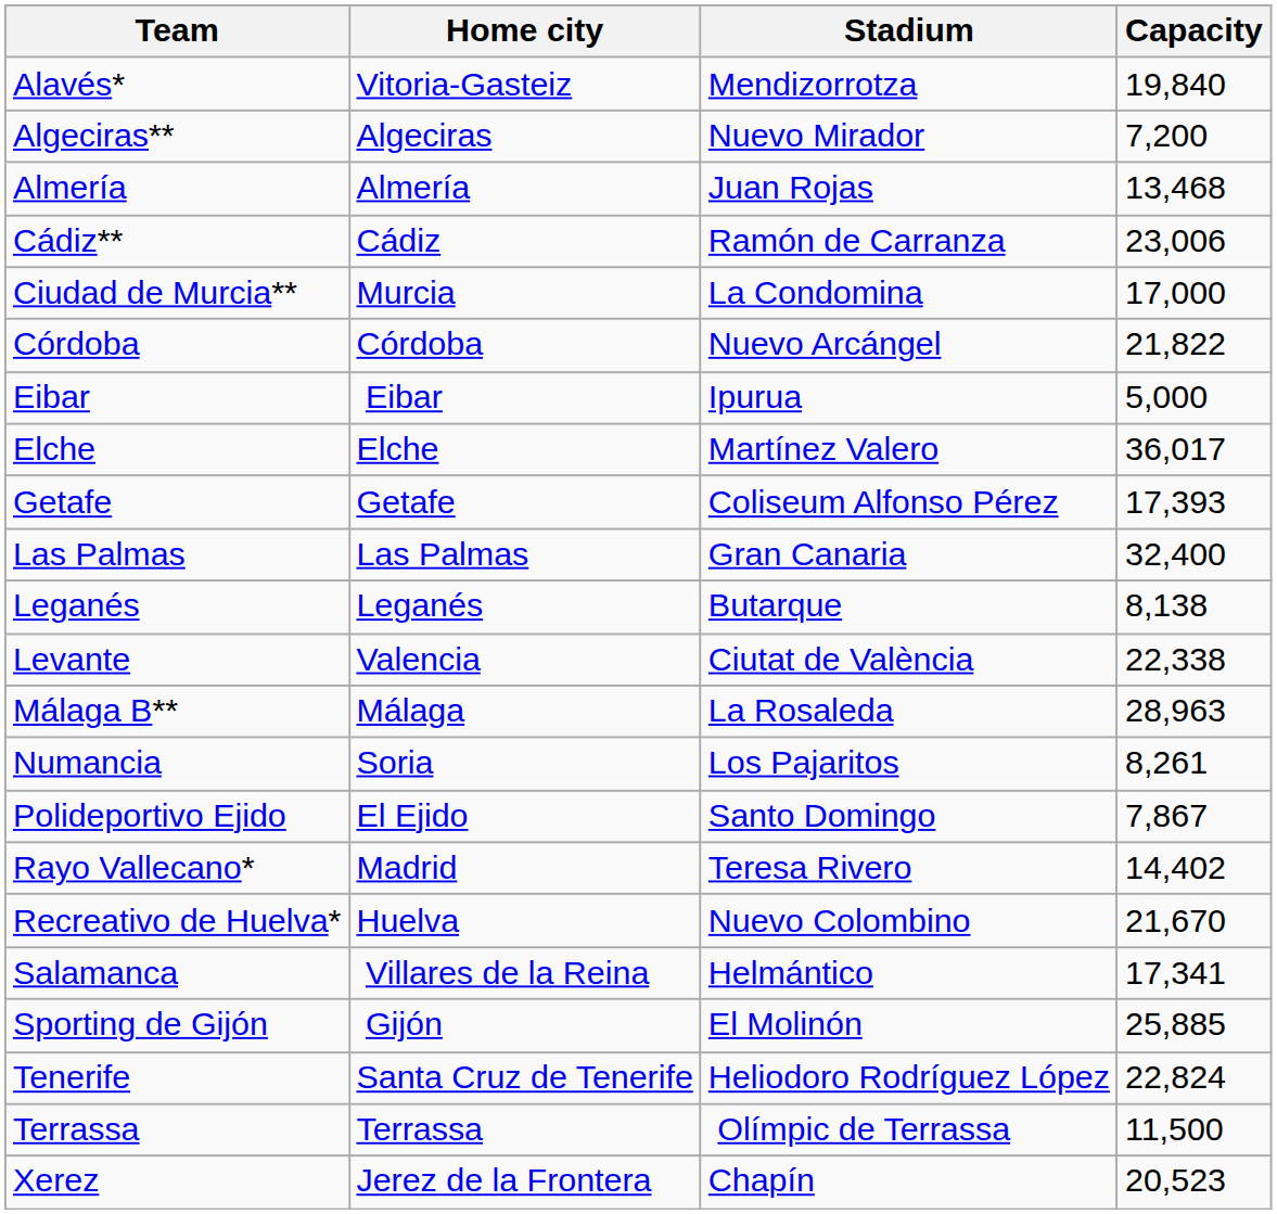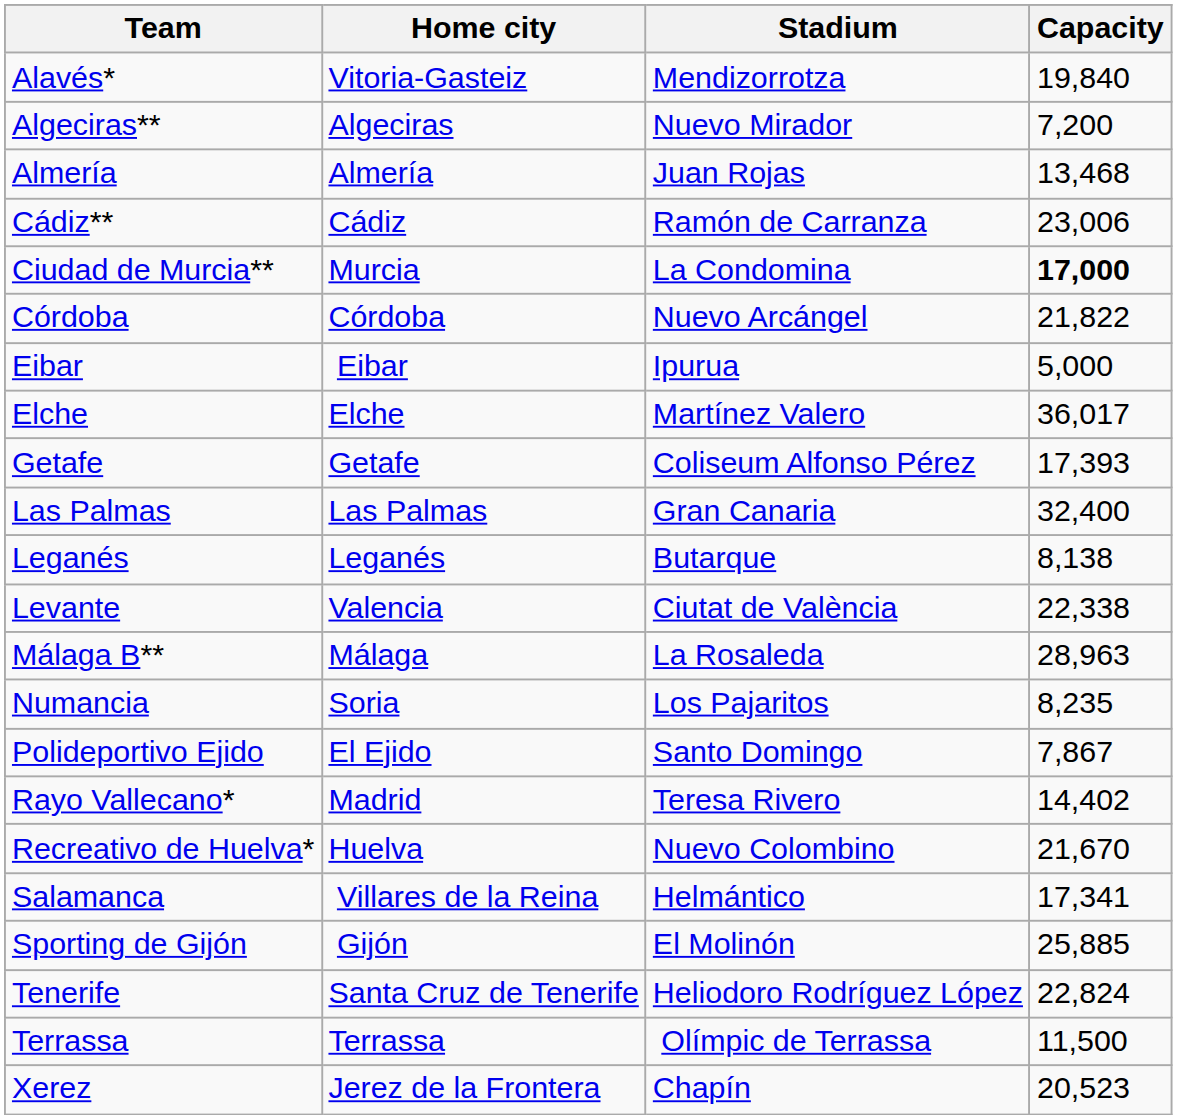 <table class="wikitable sortable">
 <tr>
 <th>Team</th>
 <th>Home city</th>
 <th>Stadium</th>
 <th>Capacity</th>
 </tr>
 <tr>
 <td><a href='#'>Alavés</a>*</td>
 <td><a href='#'>Vitoria-Gasteiz</a></td>
 <td><a href='#'>Mendizorrotza</a></td>
 <td>19,840</td>
 </tr>
 <tr>
 <td><a href='#'>Algeciras</a>**</td>
 <td><a href='#'>Algeciras</a></td>
 <td><a href='#'>Nuevo Mirador</a></td>
 <td>7,200</td>
 </tr>
 <tr>
 <td><a href='#'>Almería</a></td>
 <td><a href='#'>Almería</a></td>
 <td><a href='#'>Juan Rojas</a></td>
 <td>13,468</td>
 </tr>
 <tr>
 <td><a href='#'>Cádiz</a>**</td>
 <td><a href='#'>Cádiz</a></td>
 <td><a href='#'>Ramón de Carranza</a></td>
 <td>23,006</td>
 </tr>
 <tr>
 <td><a href='#'>Ciudad de Murcia</a>**</td>
 <td><a href='#'>Murcia</a></td>
 <td><a href='#'>La Condomina</a></td>
-<td>17,000</td>
+<td><strong>17,000</strong></td>
 </tr>
 <tr>
 <td><a href='#'>Córdoba</a></td>
 <td><a href='#'>Córdoba</a></td>
 <td><a href='#'>Nuevo Arcángel</a></td>
 <td>21,822</td>
 </tr>
 <tr>
 <td><a href='#'>Eibar</a></td>
 <td> <a href='#'>Eibar</a></td>
 <td><a href='#'>Ipurua</a></td>
 <td>5,000</td>
 </tr>
 <tr>
 <td><a href='#'>Elche</a></td>
 <td><a href='#'>Elche</a></td>
 <td><a href='#'>Martínez Valero</a></td>
 <td>36,017</td>
 </tr>
 <tr>
 <td><a href='#'>Getafe</a></td>
 <td><a href='#'>Getafe</a></td>
 <td><a href='#'>Coliseum Alfonso Pérez</a></td>
 <td>17,393</td>
 </tr>
 <tr>
 <td><a href='#'>Las Palmas</a></td>
 <td><a href='#'>Las Palmas</a></td>
 <td><a href='#'>Gran Canaria</a></td>
 <td>32,400</td>
 </tr>
 <tr>
 <td><a href='#'>Leganés</a></td>
 <td><a href='#'>Leganés</a></td>
 <td><a href='#'>Butarque</a></td>
 <td>8,138</td>
 </tr>
 <tr>
 <td><a href='#'>Levante</a></td>
 <td><a href='#'>Valencia</a></td>
 <td><a href='#'>Ciutat de València</a></td>
 <td>22,338</td>
 </tr>
 <tr>
 <td><a href='#'>Málaga B</a>**</td>
 <td><a href='#'>Málaga</a></td>
 <td><a href='#'>La Rosaleda</a></td>
 <td>28,963</td>
 </tr>
 <tr>
 <td><a href='#'>Numancia</a></td>
 <td><a href='#'>Soria</a></td>
 <td><a href='#'>Los Pajaritos</a></td>
-<td>8,261</td>
+<td>8,235</td>
 </tr>
 <tr>
 <td><a href='#'>Polideportivo Ejido</a></td>
 <td><a href='#'>El Ejido</a></td>
 <td><a href='#'>Santo Domingo</a></td>
 <td>7,867</td>
 </tr>
 <tr>
 <td><a href='#'>Rayo Vallecano</a>*</td>
 <td><a href='#'>Madrid</a></td>
 <td><a href='#'>Teresa Rivero</a></td>
 <td>14,402</td>
 </tr>
 <tr>
 <td><a href='#'>Recreativo de Huelva</a>*</td>
 <td><a href='#'>Huelva</a></td>
 <td><a href='#'>Nuevo Colombino</a></td>
 <td>21,670</td>
 </tr>
 <tr>
 <td><a href='#'>Salamanca</a></td>
 <td> <a href='#'>Villares de la Reina</a></td>
 <td><a href='#'>Helmántico</a></td>
 <td>17,341</td>
 </tr>
 <tr>
 <td><a href='#'>Sporting de Gijón</a></td>
 <td> <a href='#'>Gijón</a></td>
 <td><a href='#'>El Molinón</a></td>
 <td>25,885</td>
 </tr>
 <tr>
 <td><a href='#'>Tenerife</a></td>
 <td><a href='#'>Santa Cruz de Tenerife</a></td>
 <td><a href='#'>Heliodoro Rodríguez López</a></td>
 <td>22,824</td>
 </tr>
 <tr>
 <td><a href='#'>Terrassa</a></td>
 <td><a href='#'>Terrassa</a></td>
 <td> <a href='#'>Olímpic de Terrassa</a></td>
 <td>11,500</td>
 </tr>
 <tr>
 <td><a href='#'>Xerez</a></td>
 <td><a href='#'>Jerez de la Frontera</a></td>
 <td><a href='#'>Chapín</a></td>
 <td>20,523</td>
 </tr>
 </table>
